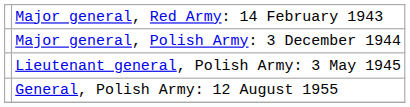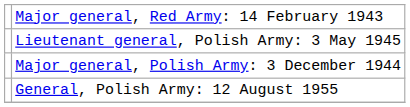 <table class="wikitable" style="background:white">
 <tr>
 <td align="center"></td>
 <td><a href='#'>Major general</a>, <a href='#'>Red Army</a>: 14 February 1943</td>
 </tr>
 <tr>
 <td align="center"></td>
-<td><a href='#'>Major general</a>, <a href='#'>Polish Army</a>: 3 December 1944</td>
+<td><a href='#'>Lieutenant general</a>, Polish Army: 3 May 1945</td>
 </tr>
 <tr>
 <td align="center"></td>
-<td><a href='#'>Lieutenant general</a>, Polish Army: 3 May 1945</td>
+<td><a href='#'>Major general</a>, <a href='#'>Polish Army</a>: 3 December 1944</td>
 </tr>
 <tr>
 <td align="center"></td>
 <td><a href='#'>General</a>, Polish Army: 12 August 1955</td>
 </tr>
 <tr>
 </tr>
 </table>
